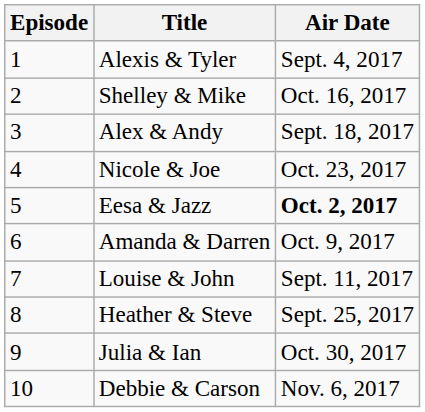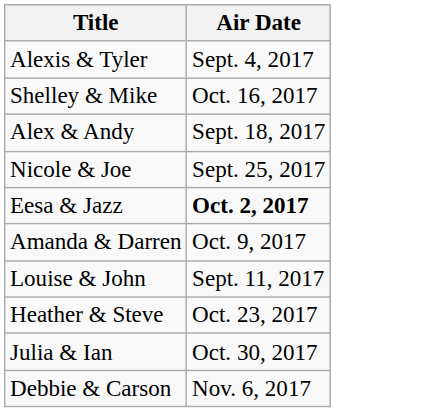 <table class="wikitable">
 <tr>
-<th>Episode</th>
 <th>Title</th>
 <th>Air Date</th>
 </tr>
 <tr>
-<td>1</td>
 <td>Alexis & Tyler</td>
 <td>Sept. 4, 2017</td>
 </tr>
 <tr>
-<td>2</td>
 <td>Shelley & Mike</td>
 <td>Oct. 16, 2017</td>
 </tr>
 <tr>
-<td>3</td>
 <td>Alex & Andy</td>
 <td>Sept. 18, 2017</td>
 </tr>
 <tr>
-<td>4</td>
 <td>Nicole & Joe</td>
-<td>Oct. 23, 2017</td>
+<td>Sept. 25, 2017</td>
 </tr>
 <tr>
-<td>5</td>
 <td>Eesa & Jazz</td>
 <td><strong>Oct. 2, 2017</strong></td>
 </tr>
 <tr>
-<td>6</td>
 <td>Amanda & Darren</td>
 <td>Oct. 9, 2017</td>
 </tr>
 <tr>
-<td>7</td>
 <td>Louise & John</td>
 <td>Sept. 11, 2017</td>
 </tr>
 <tr>
-<td>8</td>
 <td>Heather & Steve</td>
-<td>Sept. 25, 2017</td>
+<td>Oct. 23, 2017</td>
 </tr>
 <tr>
-<td>9</td>
 <td>Julia & Ian</td>
 <td>Oct. 30, 2017</td>
 </tr>
 <tr>
-<td>10</td>
 <td>Debbie & Carson</td>
 <td>Nov. 6, 2017</td>
 </tr>
 </table>
